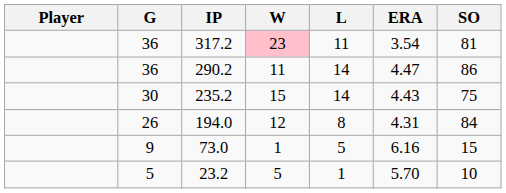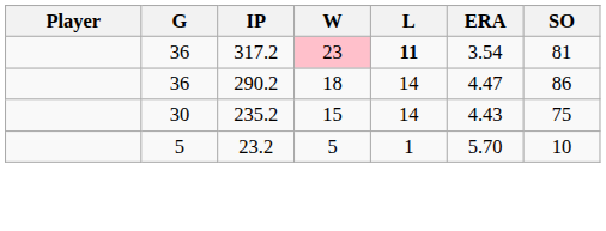 <table class="wikitable sortable">
 <tr>
 <th bgcolor="#DDDDFF" width="16%">Player</th>
 <th bgcolor="#DDDDFF" width="9%">G</th>
 <th bgcolor="#DDDDFF" width="9%">IP</th>
 <th bgcolor="#DDDDFF" width="9%">W</th>
 <th bgcolor="#DDDDFF" width="9%">L</th>
 <th bgcolor="#DDDDFF" width="9%">ERA</th>
 <th bgcolor="#DDDDFF" width="9%">SO</th>
 </tr>
 <tr align="center">
 <td></td>
 <td>36</td>
 <td>317.2</td>
 <td style="background: pink;">23</td>
-<td>11</td>
+<td><strong>11</strong></td>
 <td>3.54</td>
 <td>81</td>
 </tr>
 <tr align="center">
 <td></td>
 <td>36</td>
 <td>290.2</td>
-<td>11</td>
+<td>18</td>
 <td>14</td>
 <td>4.47</td>
 <td>86</td>
 </tr>
 <tr align="center">
 <td></td>
 <td>30</td>
 <td>235.2</td>
 <td>15</td>
 <td>14</td>
 <td>4.43</td>
 <td>75</td>
 </tr>
 <tr align="center">
 <td></td>
-<td>26</td>
-<td>194.0</td>
-<td>12</td>
-<td>8</td>
-<td>4.31</td>
-<td>84</td>
-</tr>
-<tr align="center">
-<td></td>
-<td>9</td>
-<td>73.0</td>
-<td>1</td>
-<td>5</td>
-<td>6.16</td>
-<td>15</td>
-</tr>
-<tr align="center">
-<td></td>
 <td>5</td>
 <td>23.2</td>
 <td>5</td>
 <td>1</td>
 <td>5.70</td>
 <td>10</td>
 </tr>
 </table>
